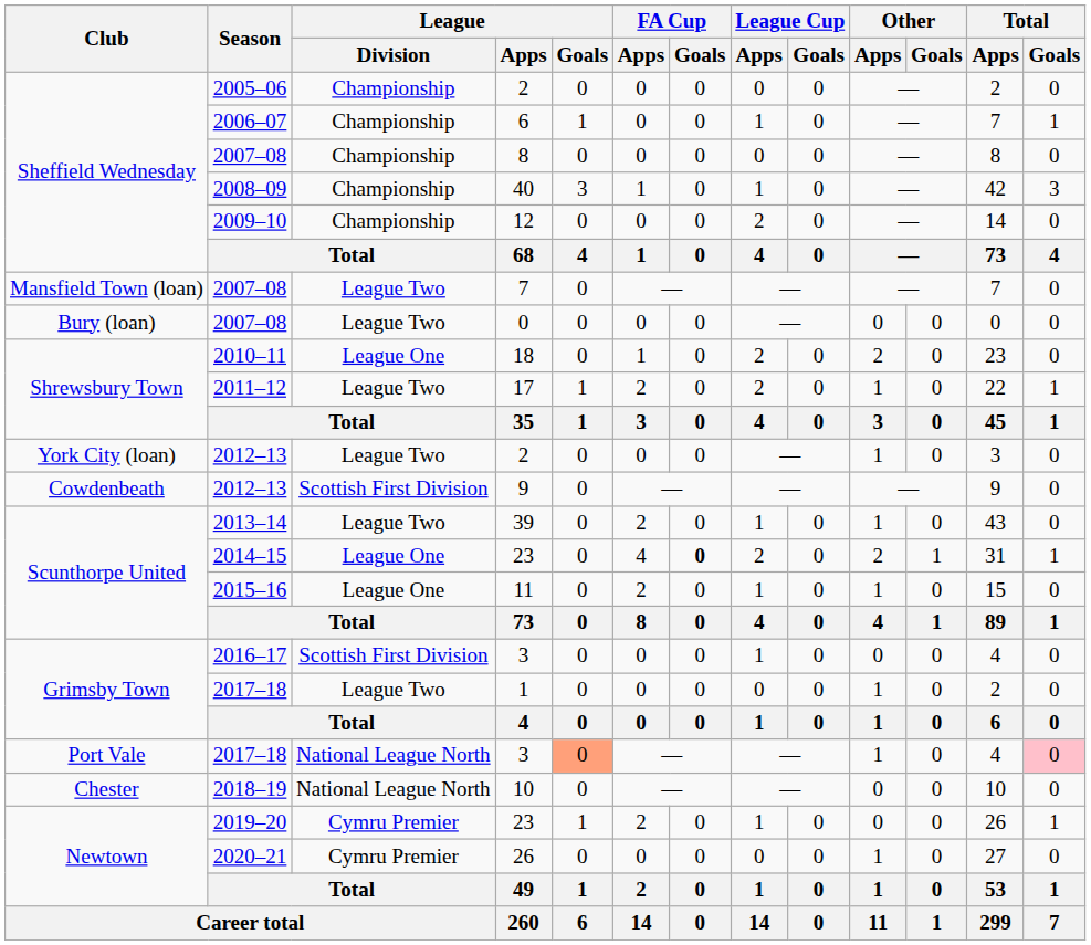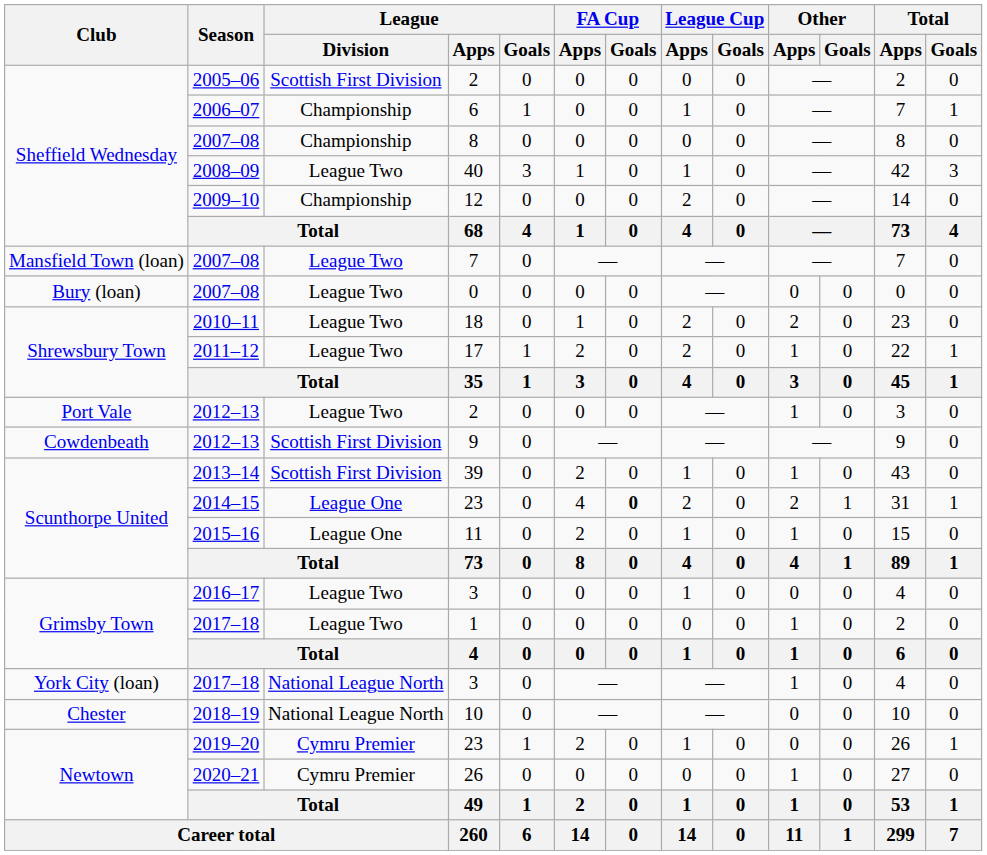 <table class=wikitable style="text-align: center">
 <tr>
 <th rowspan=2>Club</th>
 <th rowspan=2>Season</th>
 <th colspan=3>League</th>
 <th colspan=2><a href='#'>FA Cup</a></th>
 <th colspan=2><a href='#'>League Cup</a></th>
 <th colspan=2>Other</th>
 <th colspan=2>Total</th>
 </tr>
 <tr>
 <th>Division</th>
 <th>Apps</th>
 <th>Goals</th>
 <th>Apps</th>
 <th>Goals</th>
 <th>Apps</th>
 <th>Goals</th>
 <th>Apps</th>
 <th>Goals</th>
 <th>Apps</th>
 <th>Goals</th>
 </tr>
 <tr>
 <td rowspan=6><a href='#'>Sheffield Wednesday</a></td>
 <td><a href='#'>2005–06</a></td>
-<td><a href='#'>Championship</a></td>
+<td><a href='#'>Scottish First Division</a></td>
 <td>2</td>
 <td>0</td>
 <td>0</td>
 <td>0</td>
 <td>0</td>
 <td>0</td>
 <td colspan=2>—</td>
 <td>2</td>
 <td>0</td>
 </tr>
 <tr>
 <td><a href='#'>2006–07</a></td>
 <td>Championship</td>
 <td>6</td>
 <td>1</td>
 <td>0</td>
 <td>0</td>
 <td>1</td>
 <td>0</td>
 <td colspan=2>—</td>
 <td>7</td>
 <td>1</td>
 </tr>
 <tr>
 <td><a href='#'>2007–08</a></td>
 <td>Championship</td>
 <td>8</td>
 <td>0</td>
 <td>0</td>
 <td>0</td>
 <td>0</td>
 <td>0</td>
 <td colspan=2>—</td>
 <td>8</td>
 <td>0</td>
 </tr>
 <tr>
 <td><a href='#'>2008–09</a></td>
-<td>Championship</td>
+<td>League Two</td>
 <td>40</td>
 <td>3</td>
 <td>1</td>
 <td>0</td>
 <td>1</td>
 <td>0</td>
 <td colspan=2>—</td>
 <td>42</td>
 <td>3</td>
 </tr>
 <tr>
 <td><a href='#'>2009–10</a></td>
 <td>Championship</td>
 <td>12</td>
 <td>0</td>
 <td>0</td>
 <td>0</td>
 <td>2</td>
 <td>0</td>
 <td colspan=2>—</td>
 <td>14</td>
 <td>0</td>
 </tr>
 <tr>
 <th colspan=2>Total</th>
 <th>68</th>
 <th>4</th>
 <th>1</th>
 <th>0</th>
 <th>4</th>
 <th>0</th>
 <th colspan=2>—</th>
 <th>73</th>
 <th>4</th>
 </tr>
 <tr>
 <td><a href='#'>Mansfield Town</a> (loan)</td>
 <td><a href='#'>2007–08</a></td>
 <td><a href='#'>League Two</a></td>
 <td>7</td>
 <td>0</td>
 <td colspan=2>—</td>
 <td colspan=2>—</td>
 <td colspan=2>—</td>
 <td>7</td>
 <td>0</td>
 </tr>
 <tr>
 <td><a href='#'>Bury</a> (loan)</td>
 <td><a href='#'>2007–08</a></td>
 <td>League Two</td>
 <td>0</td>
 <td>0</td>
 <td>0</td>
 <td>0</td>
 <td colspan=2>—</td>
 <td>0</td>
 <td>0</td>
 <td>0</td>
 <td>0</td>
 </tr>
 <tr>
 <td rowspan=3><a href='#'>Shrewsbury Town</a></td>
 <td><a href='#'>2010–11</a></td>
-<td><a href='#'>League One</a></td>
+<td>League Two</td>
 <td>18</td>
 <td>0</td>
 <td>1</td>
 <td>0</td>
 <td>2</td>
 <td>0</td>
 <td>2</td>
 <td>0</td>
 <td>23</td>
 <td>0</td>
 </tr>
 <tr>
 <td><a href='#'>2011–12</a></td>
 <td>League Two</td>
 <td>17</td>
 <td>1</td>
 <td>2</td>
 <td>0</td>
 <td>2</td>
 <td>0</td>
 <td>1</td>
 <td>0</td>
 <td>22</td>
 <td>1</td>
 </tr>
 <tr>
 <th colspan=2>Total</th>
 <th>35</th>
 <th>1</th>
 <th>3</th>
 <th>0</th>
 <th>4</th>
 <th>0</th>
 <th>3</th>
 <th>0</th>
 <th>45</th>
 <th>1</th>
 </tr>
 <tr>
-<td><a href='#'>York City</a> (loan)</td>
+<td><a href='#'>Port Vale</a></td>
 <td><a href='#'>2012–13</a></td>
 <td>League Two</td>
 <td>2</td>
 <td>0</td>
 <td>0</td>
 <td>0</td>
 <td colspan=2>—</td>
 <td>1</td>
 <td>0</td>
 <td>3</td>
 <td>0</td>
 </tr>
 <tr>
 <td><a href='#'>Cowdenbeath</a></td>
 <td><a href='#'>2012–13</a></td>
 <td><a href='#'>Scottish First Division</a></td>
 <td>9</td>
 <td>0</td>
 <td colspan=2>—</td>
 <td colspan=2>—</td>
 <td colspan=2>—</td>
 <td>9</td>
 <td>0</td>
 </tr>
 <tr>
 <td rowspan=4><a href='#'>Scunthorpe United</a></td>
 <td><a href='#'>2013–14</a></td>
-<td>League Two</td>
+<td><a href='#'>Scottish First Division</a></td>
 <td>39</td>
 <td>0</td>
 <td>2</td>
 <td>0</td>
 <td>1</td>
 <td>0</td>
 <td>1</td>
 <td>0</td>
 <td>43</td>
 <td>0</td>
 </tr>
 <tr>
 <td><a href='#'>2014–15</a></td>
 <td><a href='#'>League One</a></td>
 <td>23</td>
 <td>0</td>
 <td>4</td>
 <td><strong>0</strong></td>
 <td>2</td>
 <td>0</td>
 <td>2</td>
 <td>1</td>
 <td>31</td>
 <td>1</td>
 </tr>
 <tr>
 <td><a href='#'>2015–16</a></td>
 <td>League One</td>
 <td>11</td>
 <td>0</td>
 <td>2</td>
 <td>0</td>
 <td>1</td>
 <td>0</td>
 <td>1</td>
 <td>0</td>
 <td>15</td>
 <td>0</td>
 </tr>
 <tr>
 <th colspan=2>Total</th>
 <th>73</th>
 <th>0</th>
 <th>8</th>
 <th>0</th>
 <th>4</th>
 <th>0</th>
 <th>4</th>
 <th>1</th>
 <th>89</th>
 <th>1</th>
 </tr>
 <tr>
 <td rowspan=3><a href='#'>Grimsby Town</a></td>
 <td><a href='#'>2016–17</a></td>
-<td><a href='#'>Scottish First Division</a></td>
+<td>League Two</td>
 <td>3</td>
 <td>0</td>
 <td>0</td>
 <td>0</td>
 <td>1</td>
 <td>0</td>
 <td>0</td>
 <td>0</td>
 <td>4</td>
 <td>0</td>
 </tr>
 <tr>
 <td><a href='#'>2017–18</a></td>
 <td>League Two</td>
 <td>1</td>
 <td>0</td>
 <td>0</td>
 <td>0</td>
 <td>0</td>
 <td>0</td>
 <td>1</td>
 <td>0</td>
 <td>2</td>
 <td>0</td>
 </tr>
 <tr>
 <th colspan=2>Total</th>
 <th>4</th>
 <th>0</th>
 <th>0</th>
 <th>0</th>
 <th>1</th>
 <th>0</th>
 <th>1</th>
 <th>0</th>
 <th>6</th>
 <th>0</th>
 </tr>
 <tr>
-<td><a href='#'>Port Vale</a></td>
+<td><a href='#'>York City</a> (loan)</td>
 <td><a href='#'>2017–18</a></td>
 <td><a href='#'>National League North</a></td>
 <td>3</td>
-<td style="background: lightsalmon;">0</td>
+<td>0</td>
 <td colspan=2>—</td>
 <td colspan=2>—</td>
 <td>1</td>
 <td>0</td>
 <td>4</td>
-<td style="background: pink;">0</td>
+<td>0</td>
 </tr>
 <tr>
 <td><a href='#'>Chester</a></td>
 <td><a href='#'>2018–19</a></td>
 <td>National League North</td>
 <td>10</td>
 <td>0</td>
 <td colspan=2>—</td>
 <td colspan=2>—</td>
 <td>0</td>
 <td>0</td>
 <td>10</td>
 <td>0</td>
 </tr>
 <tr>
 <td rowspan=3><a href='#'>Newtown</a></td>
 <td><a href='#'>2019–20</a></td>
 <td><a href='#'>Cymru Premier</a></td>
 <td>23</td>
 <td>1</td>
 <td>2</td>
 <td>0</td>
 <td>1</td>
 <td>0</td>
 <td>0</td>
 <td>0</td>
 <td>26</td>
 <td>1</td>
 </tr>
 <tr>
 <td><a href='#'>2020–21</a></td>
 <td>Cymru Premier</td>
 <td>26</td>
 <td>0</td>
 <td>0</td>
 <td>0</td>
 <td>0</td>
 <td>0</td>
 <td>1</td>
 <td>0</td>
 <td>27</td>
 <td>0</td>
 </tr>
 <tr>
 <th colspan=2>Total</th>
 <th>49</th>
 <th>1</th>
 <th>2</th>
 <th>0</th>
 <th>1</th>
 <th>0</th>
 <th>1</th>
 <th>0</th>
 <th>53</th>
 <th>1</th>
 </tr>
 <tr>
 <th colspan=3>Career total</th>
 <th>260</th>
 <th>6</th>
 <th>14</th>
 <th>0</th>
 <th>14</th>
 <th>0</th>
 <th>11</th>
 <th>1</th>
 <th>299</th>
 <th>7</th>
 </tr>
 </table>
